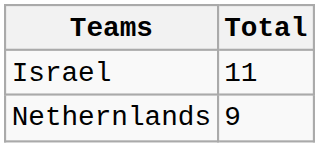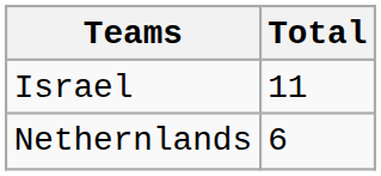 <table class="wikitable">
 <tr>
 <th>Teams</th>
 <th>Total</th>
 </tr>
 <tr>
 <td>Israel</td>
 <td>11</td>
 </tr>
 <tr>
 <td>Nethernlands</td>
-<td>9</td>
+<td>6</td>
 </tr>
 </table>
